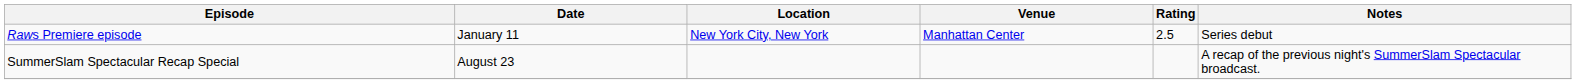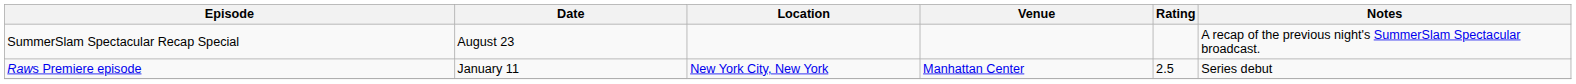 <table class="wikitable plainrowheaders sortable" style="width:100%;">
 <tr>
 <th style="width:29%;">Episode</th>
 <th style="width:15%;">Date</th>
 <th style="width:15%;">Location</th>
 <th style="width:15%;">Venue</th>
 <th style="width:2%;">Rating</th>
 <th style="width:99%;">Notes</th>
 </tr>
 <tr>
+<td>SummerSlam Spectacular Recap Special</td>
+<td>August 23</td>
+<td></td>
+<td></td>
+<td></td>
+<td>A recap of the previous night's <a href='#'>SummerSlam Spectacular</a> broadcast.</td>
+</tr>
+<tr>
 <td><a href='#'><em>Raw</em>s Premiere episode</a></td>
 <td>January 11</td>
 <td><a href='#'>New York City, New York</a></td>
 <td><a href='#'>Manhattan Center</a></td>
 <td>2.5</td>
 <td>Series debut</td>
 </tr>
 <tr>
-<td>SummerSlam Spectacular Recap Special</td>
-<td>August 23</td>
-<td></td>
-<td></td>
-<td></td>
-<td>A recap of the previous night's <a href='#'>SummerSlam Spectacular</a> broadcast.</td>
-</tr>
-<tr>
 </tr>
 </table>
